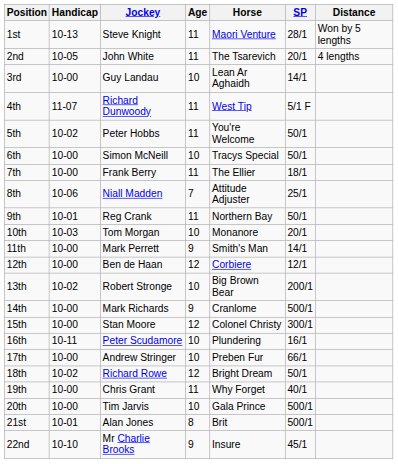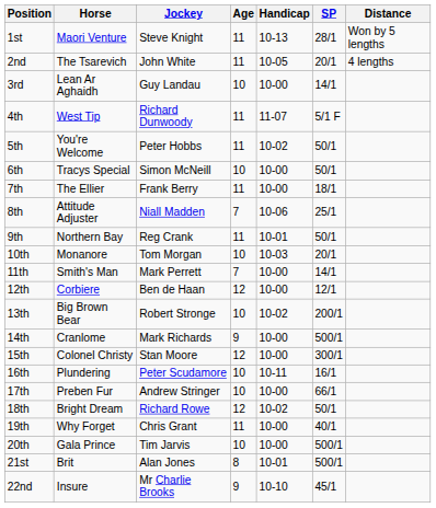 <table class="wikitable sortable">
 <tr>
 <th>Position</th>
-<th>Handicap</th>
+<th>Horse</th>
 <th><a href='#'>Jockey</a></th>
 <th>Age</th>
-<th>Horse</th>
+<th>Handicap</th>
 <th><a href='#'>SP</a></th>
 <th>Distance</th>
 </tr>
 <tr>
 <td>1st</td>
-<td>10-13</td>
+<td><a href='#'>Maori Venture</a></td>
 <td>Steve Knight</td>
 <td>11</td>
-<td><a href='#'>Maori Venture</a></td>
+<td>10-13</td>
 <td>28/1</td>
 <td>Won by 5 lengths</td>
 </tr>
 <tr>
 <td>2nd</td>
-<td>10-05</td>
+<td>The Tsarevich</td>
 <td>John White</td>
 <td>11</td>
-<td>The Tsarevich</td>
+<td>10-05</td>
 <td>20/1</td>
 <td>4 lengths</td>
 </tr>
 <tr>
 <td>3rd</td>
-<td>10-00</td>
+<td>Lean Ar Aghaidh</td>
 <td>Guy Landau</td>
 <td>10</td>
-<td>Lean Ar Aghaidh</td>
+<td>10-00</td>
 <td>14/1</td>
 <td></td>
 </tr>
 <tr>
 <td>4th</td>
-<td>11-07</td>
+<td><a href='#'>West Tip</a></td>
 <td><a href='#'>Richard Dunwoody</a></td>
 <td>11</td>
-<td><a href='#'>West Tip</a></td>
+<td>11-07</td>
 <td>5/1 F</td>
 <td></td>
 </tr>
 <tr>
 <td>5th</td>
-<td>10-02</td>
+<td>You're Welcome</td>
 <td>Peter Hobbs</td>
 <td>11</td>
-<td>You're Welcome</td>
+<td>10-02</td>
 <td>50/1</td>
 <td></td>
 </tr>
 <tr>
 <td>6th</td>
-<td>10-00</td>
+<td>Tracys Special</td>
 <td>Simon McNeill</td>
 <td>10</td>
-<td>Tracys Special</td>
+<td>10-00</td>
 <td>50/1</td>
 <td></td>
 </tr>
 <tr>
 <td>7th</td>
-<td>10-00</td>
+<td>The Ellier</td>
 <td>Frank Berry</td>
 <td>11</td>
-<td>The Ellier</td>
+<td>10-00</td>
 <td>18/1</td>
 <td></td>
 </tr>
 <tr>
 <td>8th</td>
-<td>10-06</td>
+<td>Attitude Adjuster</td>
 <td><a href='#'>Niall Madden</a></td>
 <td>7</td>
-<td>Attitude Adjuster</td>
+<td>10-06</td>
 <td>25/1</td>
 <td></td>
 </tr>
 <tr>
 <td>9th</td>
-<td>10-01</td>
+<td>Northern Bay</td>
 <td>Reg Crank</td>
 <td>11</td>
-<td>Northern Bay</td>
+<td>10-01</td>
 <td>50/1</td>
 <td></td>
 </tr>
 <tr>
 <td>10th</td>
-<td>10-03</td>
+<td>Monanore</td>
 <td>Tom Morgan</td>
 <td>10</td>
-<td>Monanore</td>
+<td>10-03</td>
 <td>20/1</td>
 <td></td>
 </tr>
 <tr>
 <td>11th</td>
+<td>Smith's Man</td>
+<td>Mark Perrett</td>
+<td>7</td>
 <td>10-00</td>
-<td>Mark Perrett</td>
-<td>9</td>
-<td>Smith's Man</td>
 <td>14/1</td>
 <td></td>
 </tr>
 <tr>
 <td>12th</td>
-<td>10-00</td>
+<td><a href='#'>Corbiere</a></td>
 <td>Ben de Haan</td>
 <td>12</td>
-<td><a href='#'>Corbiere</a></td>
+<td>10-00</td>
 <td>12/1</td>
 <td></td>
 </tr>
 <tr>
 <td>13th</td>
-<td>10-02</td>
+<td>Big Brown Bear</td>
 <td>Robert Stronge</td>
 <td>10</td>
-<td>Big Brown Bear</td>
+<td>10-02</td>
 <td>200/1</td>
 <td></td>
 </tr>
 <tr>
 <td>14th</td>
-<td>10-00</td>
+<td>Cranlome</td>
 <td>Mark Richards</td>
 <td>9</td>
-<td>Cranlome</td>
+<td>10-00</td>
 <td>500/1</td>
 <td></td>
 </tr>
 <tr>
 <td>15th</td>
-<td>10-00</td>
+<td>Colonel Christy</td>
 <td>Stan Moore</td>
 <td>12</td>
-<td>Colonel Christy</td>
+<td>10-00</td>
 <td>300/1</td>
 <td></td>
 </tr>
 <tr>
 <td>16th</td>
-<td>10-11</td>
+<td>Plundering</td>
 <td><a href='#'>Peter Scudamore</a></td>
 <td>10</td>
-<td>Plundering</td>
+<td>10-11</td>
 <td>16/1</td>
 <td></td>
 </tr>
 <tr>
 <td>17th</td>
-<td>10-00</td>
+<td>Preben Fur</td>
 <td>Andrew Stringer</td>
 <td>10</td>
-<td>Preben Fur</td>
+<td>10-00</td>
 <td>66/1</td>
 <td></td>
 </tr>
 <tr>
 <td>18th</td>
-<td>10-02</td>
+<td>Bright Dream</td>
 <td><a href='#'>Richard Rowe</a></td>
 <td>12</td>
-<td>Bright Dream</td>
+<td>10-02</td>
 <td>50/1</td>
 <td></td>
 </tr>
 <tr>
 <td>19th</td>
-<td>10-00</td>
+<td>Why Forget</td>
 <td>Chris Grant</td>
 <td>11</td>
-<td>Why Forget</td>
+<td>10-00</td>
 <td>40/1</td>
 <td></td>
 </tr>
 <tr>
 <td>20th</td>
-<td>10-00</td>
+<td>Gala Prince</td>
 <td>Tim Jarvis</td>
 <td>10</td>
-<td>Gala Prince</td>
+<td>10-00</td>
 <td>500/1</td>
 <td></td>
 </tr>
 <tr>
 <td>21st</td>
-<td>10-01</td>
+<td>Brit</td>
 <td>Alan Jones</td>
 <td>8</td>
-<td>Brit</td>
+<td>10-01</td>
 <td>500/1</td>
 <td></td>
 </tr>
 <tr>
 <td>22nd</td>
-<td>10-10</td>
+<td>Insure</td>
 <td>Mr <a href='#'>Charlie Brooks</a></td>
 <td>9</td>
-<td>Insure</td>
+<td>10-10</td>
 <td>45/1</td>
 <td></td>
 </tr>
 </table>
